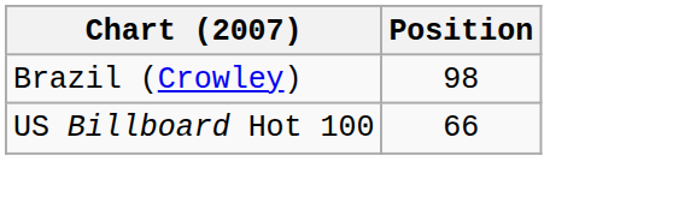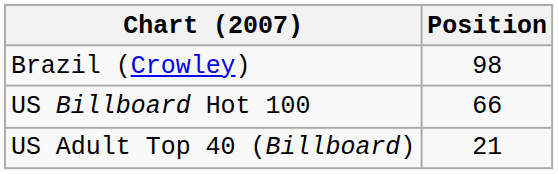 <table class="wikitable sortable">
 <tr>
 <th>Chart (2007)</th>
 <th>Position</th>
 </tr>
 <tr>
 <td>Brazil (<a href='#'>Crowley</a>)</td>
 <td align="center">98</td>
 </tr>
 <tr>
 <td>US <em>Billboard</em> Hot 100</td>
 <td align="center">66</td>
 </tr>
+<tr>
+<td>US Adult Top 40 (<em>Billboard</em>)</td>
+<td align="center">21</td>
+</tr>
 </table>
